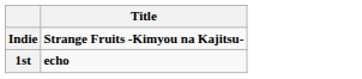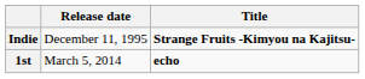 <table class="wikitable" style=font-size:small>
 <tr>
 <th></th>
+<th>Release date</th>
 <th>Title</th>
 </tr>
 <tr>
 <th>Indie</th>
+<td>December 11, 1995</td>
 <td><strong>Strange Fruits -Kimyou na Kajitsu-</strong></td>
 </tr>
 <tr>
 <th>1st</th>
+<td>March 5, 2014</td>
 <td><strong>echo</strong></td>
 </tr>
 </table>
